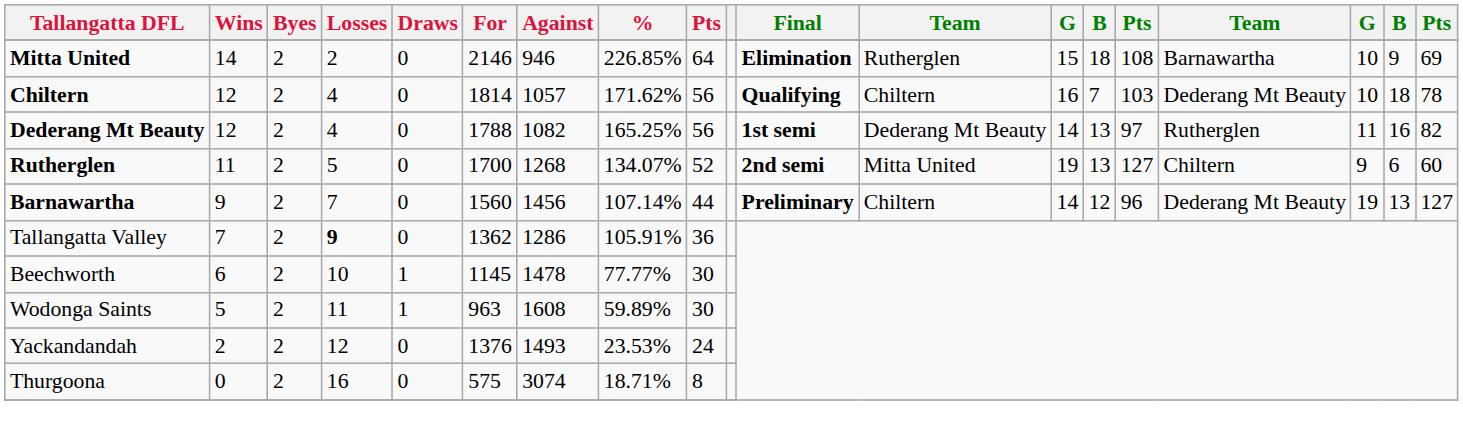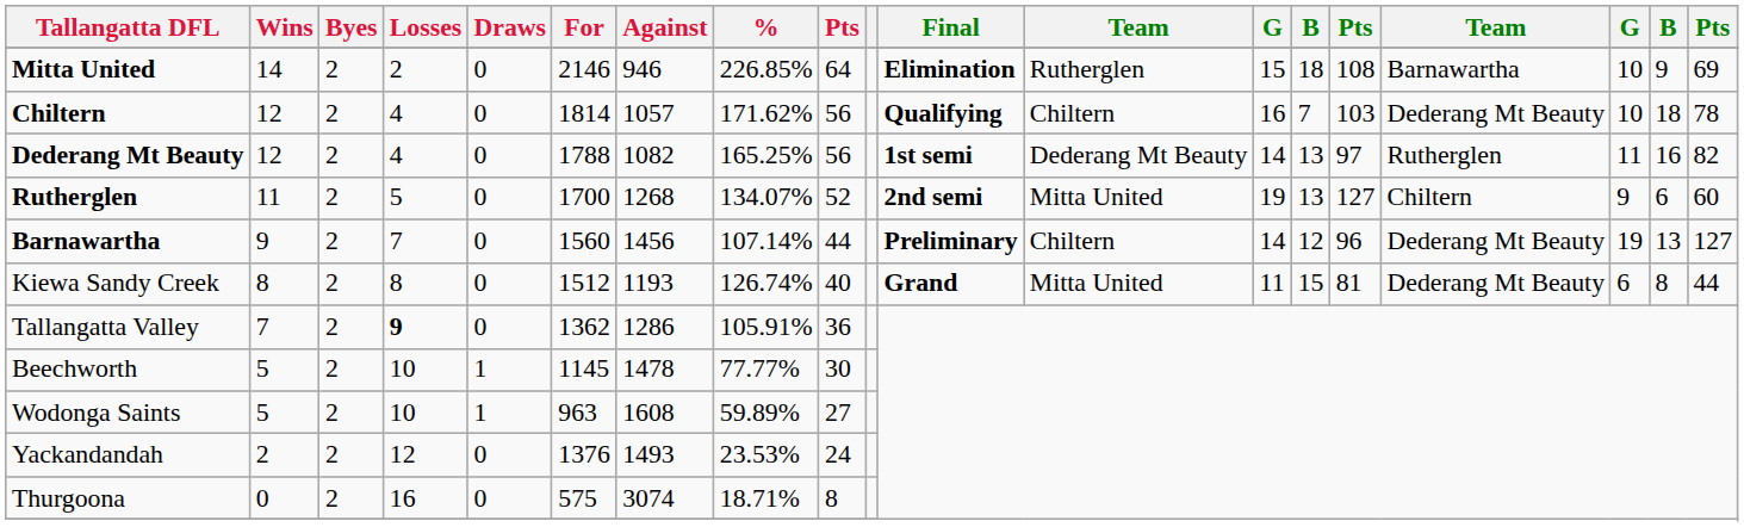 <table style="font-size: 85%; text-align: left;" class="wikitable">
 <tr>
 <th style="color:crimson">Tallangatta  DFL</th>
 <th style="color:crimson">Wins</th>
 <th style="color:crimson">Byes</th>
 <th style="color:crimson">Losses</th>
 <th style="color:crimson">Draws</th>
 <th style="color:crimson">For</th>
 <th style="color:crimson">Against</th>
 <th style="color:crimson">%</th>
 <th style="color:crimson">Pts</th>
 <th></th>
 <th style="color:green">Final</th>
 <th style="color:green">Team</th>
 <th style="color:green">G</th>
 <th style="color:green">B</th>
 <th style="color:green">Pts</th>
 <th style="color:green">Team</th>
 <th style="color:green">G</th>
 <th style="color:green">B</th>
 <th style="color:green">Pts</th>
 </tr>
 <tr>
 </tr>
 <tr>
 </tr>
 <tr>
 <td><strong>	Mitta United	</strong></td>
 <td>14</td>
 <td>2</td>
 <td>2</td>
 <td>0</td>
 <td>2146</td>
 <td>946</td>
 <td>226.85%</td>
 <td>64</td>
 <td></td>
 <td><strong>Elimination</strong></td>
 <td>Rutherglen</td>
 <td>15</td>
 <td>18</td>
 <td>108</td>
 <td>Barnawartha</td>
 <td>10</td>
 <td>9</td>
 <td>69</td>
 </tr>
 <tr>
 <td><strong>	Chiltern	</strong></td>
 <td>12</td>
 <td>2</td>
 <td>4</td>
 <td>0</td>
 <td>1814</td>
 <td>1057</td>
 <td>171.62%</td>
 <td>56</td>
 <td></td>
 <td><strong>Qualifying</strong></td>
 <td>Chiltern</td>
 <td>16</td>
 <td>7</td>
 <td>103</td>
 <td>Dederang Mt Beauty</td>
 <td>10</td>
 <td>18</td>
 <td>78</td>
 </tr>
 <tr>
 <td><strong>	Dederang Mt Beauty	</strong></td>
 <td>12</td>
 <td>2</td>
 <td>4</td>
 <td>0</td>
 <td>1788</td>
 <td>1082</td>
 <td>165.25%</td>
 <td>56</td>
 <td></td>
 <td><strong>1st semi</strong></td>
 <td>Dederang Mt Beauty</td>
 <td>14</td>
 <td>13</td>
 <td>97</td>
 <td>Rutherglen</td>
 <td>11</td>
 <td>16</td>
 <td>82</td>
 </tr>
 <tr>
 <td><strong>	Rutherglen	</strong></td>
 <td>11</td>
 <td>2</td>
 <td>5</td>
 <td>0</td>
 <td>1700</td>
 <td>1268</td>
 <td>134.07%</td>
 <td>52</td>
 <td></td>
 <td><strong>2nd semi</strong></td>
 <td>Mitta United</td>
 <td>19</td>
 <td>13</td>
 <td>127</td>
 <td>Chiltern</td>
 <td>9</td>
 <td>6</td>
 <td>60</td>
 </tr>
 <tr>
 <td><strong>	Barnawartha	</strong></td>
 <td>9</td>
 <td>2</td>
 <td>7</td>
 <td>0</td>
 <td>1560</td>
 <td>1456</td>
 <td>107.14%</td>
 <td>44</td>
 <td></td>
 <td><strong>Preliminary</strong></td>
 <td>Chiltern</td>
 <td>14</td>
 <td>12</td>
 <td>96</td>
 <td>Dederang Mt Beauty</td>
 <td>19</td>
 <td>13</td>
 <td>127</td>
 </tr>
 <tr>
+<td>Kiewa Sandy Creek</td>
+<td>8</td>
+<td>2</td>
+<td>8</td>
+<td>0</td>
+<td>1512</td>
+<td>1193</td>
+<td>126.74%</td>
+<td>40</td>
+<td></td>
+<td><strong>Grand</strong></td>
+<td>Mitta United</td>
+<td>11</td>
+<td>15</td>
+<td>81</td>
+<td>Dederang Mt Beauty</td>
+<td>6</td>
+<td>8</td>
+<td>44</td>
+</tr>
+<tr>
 <td>Tallangatta Valley</td>
 <td>7</td>
 <td>2</td>
 <td><strong>9</strong></td>
 <td>0</td>
 <td>1362</td>
 <td>1286</td>
 <td>105.91%</td>
 <td>36</td>
 <td></td>
 </tr>
 <tr>
 <td>Beechworth</td>
-<td>6</td>
+<td>5</td>
 <td>2</td>
 <td>10</td>
 <td>1</td>
 <td>1145</td>
 <td>1478</td>
 <td>77.77%</td>
 <td>30</td>
 <td></td>
 </tr>
 <tr>
 <td>Wodonga Saints</td>
 <td>5</td>
 <td>2</td>
-<td>11</td>
+<td>10</td>
 <td>1</td>
 <td>963</td>
 <td>1608</td>
 <td>59.89%</td>
-<td>30</td>
+<td>27</td>
 <td></td>
 </tr>
 <tr>
 <td>Yackandandah</td>
 <td>2</td>
 <td>2</td>
 <td>12</td>
 <td>0</td>
 <td>1376</td>
 <td>1493</td>
 <td>23.53%</td>
 <td>24</td>
 <td></td>
 </tr>
 <tr>
 <td>Thurgoona</td>
 <td>0</td>
 <td>2</td>
 <td>16</td>
 <td>0</td>
 <td>575</td>
 <td>3074</td>
 <td>18.71%</td>
 <td>8</td>
 <td></td>
 </tr>
 <tr>
 </tr>
 </table>
